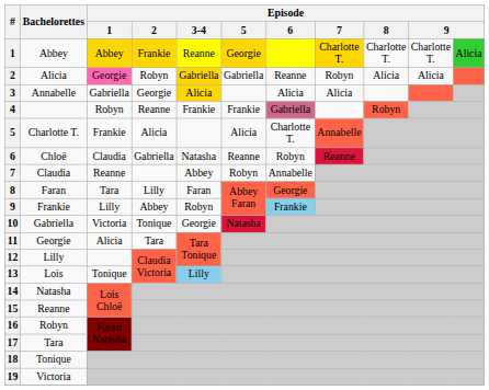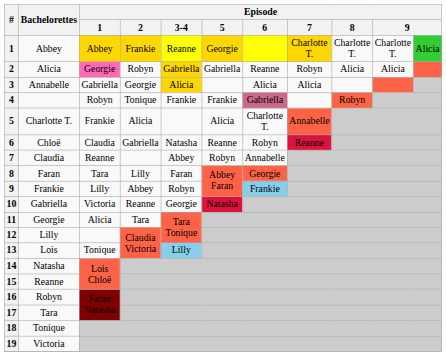 <table class="wikitable" style="text-align:center">
 <tr>
 <th rowspan=2>#</th>
 <th rowspan=2>Bachelorettes</th>
 <th colspan="9">Episode</th>
 </tr>
 <tr>
 <th>1</th>
 <th>2</th>
 <th>3-4</th>
 <th>5</th>
 <th>6</th>
 <th>7</th>
 <th>8</th>
 <th colspan=2>9</th>
 </tr>
 <tr>
 <th>1</th>
 <td>Abbey</td>
 <td bgcolor="gold">Abbey</td>
 <td bgcolor="gold">Frankie</td>
 <td bgcolor="#FFFF00">Reanne</td>
 <td bgcolor="gold">Georgie</td>
 <td bgcolor="#FFFF00"></td>
 <td bgcolor="gold">Charlotte T.</td>
 <td>Charlotte T.</td>
 <td>Charlotte T.</td>
 <td bgcolor="limegreen">Alicia</td>
 </tr>
 <tr>
 <th>2</th>
 <td>Alicia</td>
 <td bgcolor="hotpink">Georgie</td>
 <td>Robyn</td>
 <td bgcolor="gold">Gabriella</td>
 <td>Gabriella</td>
 <td>Reanne</td>
 <td>Robyn</td>
 <td>Alicia</td>
 <td>Alicia</td>
 <td bgcolor="tomato"></td>
 </tr>
 <tr>
 <th>3</th>
 <td>Annabelle</td>
 <td>Gabriella</td>
 <td>Georgie</td>
 <td bgcolor="gold">Alicia</td>
 <td></td>
 <td>Alicia</td>
 <td>Alicia</td>
 <td></td>
 <td bgcolor="tomato"></td>
 <td bgcolor="CCCCCC" colspan=1></td>
 </tr>
 <tr>
 <th>4</th>
 <td></td>
 <td>Robyn</td>
-<td>Reanne</td>
+<td>Tonique</td>
 <td>Frankie</td>
 <td>Frankie</td>
 <td bgcolor="#CD6889">Gabriella</td>
 <td></td>
 <td bgcolor="tomato">Robyn</td>
 <td bgcolor="CCCCCC" colspan=2></td>
 </tr>
 <tr>
 <th>5</th>
 <td>Charlotte T.</td>
 <td>Frankie</td>
 <td>Alicia</td>
 <td></td>
 <td>Alicia</td>
 <td>Charlotte T.</td>
 <td bgcolor="tomato">Annabelle</td>
 <td colspan="3" bgcolor="CCCCCC"></td>
 </tr>
 <tr>
 <th>6</th>
 <td>Chloë</td>
 <td>Claudia</td>
 <td>Gabriella</td>
 <td>Natasha</td>
 <td>Reanne</td>
 <td>Robyn</td>
 <td style="background:crimson"><span>Reanne</span></td>
 <td colspan="3" bgcolor="CCCCCC"></td>
 </tr>
 <tr>
 <th>7</th>
 <td>Claudia</td>
 <td>Reanne</td>
 <td></td>
 <td>Abbey</td>
 <td>Robyn</td>
 <td>Annabelle</td>
 <td colspan="4" bgcolor="CCCCCC"></td>
 </tr>
 <tr>
 <th>8</th>
 <td>Faran</td>
 <td>Tara</td>
 <td>Lilly</td>
 <td>Faran</td>
 <td bgcolor="tomato" rowspan=2>Abbey<br>Faran</td>
 <td bgcolor="tomato">Georgie</td>
 <td colspan="4" bgcolor="CCCCCC"></td>
 </tr>
 <tr>
 <th>9</th>
 <td>Frankie</td>
 <td>Lilly</td>
 <td>Abbey</td>
 <td>Robyn</td>
 <td bgcolor="skyblue">Frankie</td>
 <td colspan="4" bgcolor="CCCCCC"></td>
 </tr>
 <tr>
 <th>10</th>
 <td>Gabriella</td>
 <td>Victoria</td>
-<td>Tonique</td>
+<td>Reanne</td>
 <td>Georgie</td>
 <td style="background:crimson"><span>Natasha</span></td>
 <td colspan="5" bgcolor="CCCCCC"></td>
 </tr>
 <tr>
 <th>11</th>
 <td>Georgie</td>
 <td>Alicia</td>
 <td>Tara</td>
 <td bgcolor="tomato" rowspan=2>Tara<br>Tonique</td>
 <td colspan="6" bgcolor="CCCCCC"></td>
 </tr>
 <tr>
 <th>12</th>
 <td>Lilly</td>
 <td></td>
 <td bgcolor="tomato" rowspan=2>Claudia<br>Victoria</td>
 <td colspan="6" bgcolor="CCCCCC"></td>
 </tr>
 <tr>
 <th>13</th>
 <td>Lois</td>
 <td>Tonique</td>
 <td bgcolor="skyblue">Lilly</td>
 <td colspan="6" bgcolor="CCCCCC"></td>
 </tr>
 <tr>
 <th>14</th>
 <td>Natasha</td>
 <td bgcolor="tomato" rowspan=2>Lois<br>Chloë</td>
 <td colspan="8" bgcolor="CCCCCC"></td>
 </tr>
 <tr>
 <th>15</th>
 <td>Reanne</td>
 <td colspan="8" bgcolor="CCCCCC"></td>
 </tr>
 <tr>
 <th>16</th>
 <td>Robyn</td>
 <td bgcolor="maroon" rowspan=2><span>Faran<br>Natasha </span></td>
 <td colspan="8" bgcolor="CCCCCC"></td>
 </tr>
 <tr>
 <th>17</th>
 <td>Tara</td>
 <td colspan="8" bgcolor="CCCCCC"></td>
 </tr>
 <tr>
 <th>18</th>
 <td>Tonique</td>
 <td colspan="9" bgcolor="CCCCCC"></td>
 </tr>
 <tr>
 <th>19</th>
 <td>Victoria</td>
 <td colspan="9" bgcolor="CCCCCC"></td>
 </tr>
 <tr>
 </tr>
 </table>
